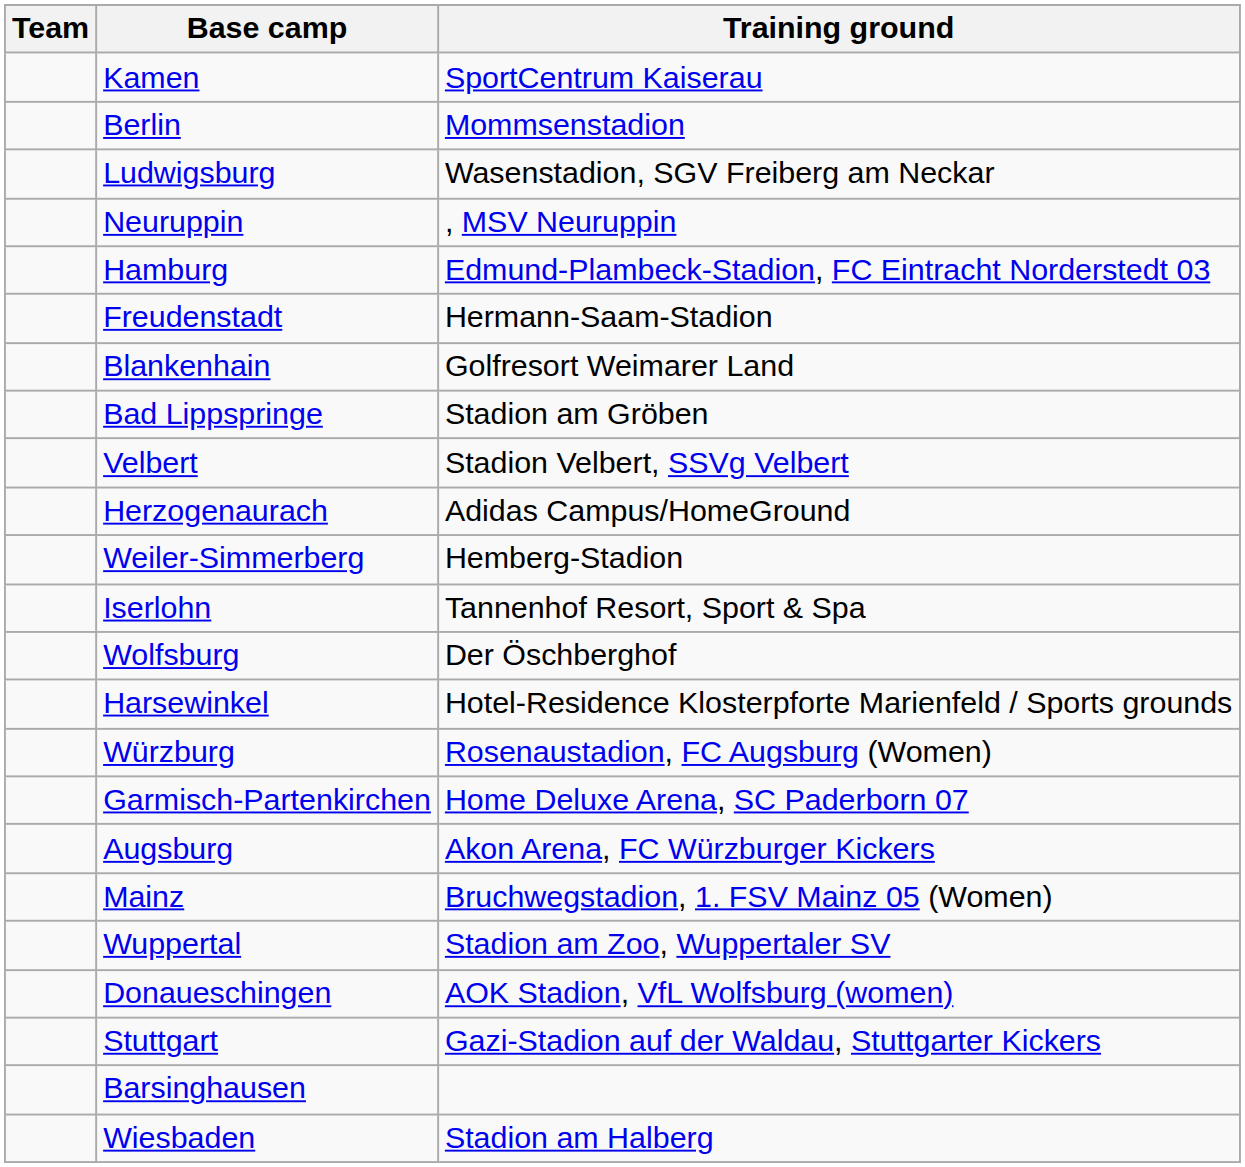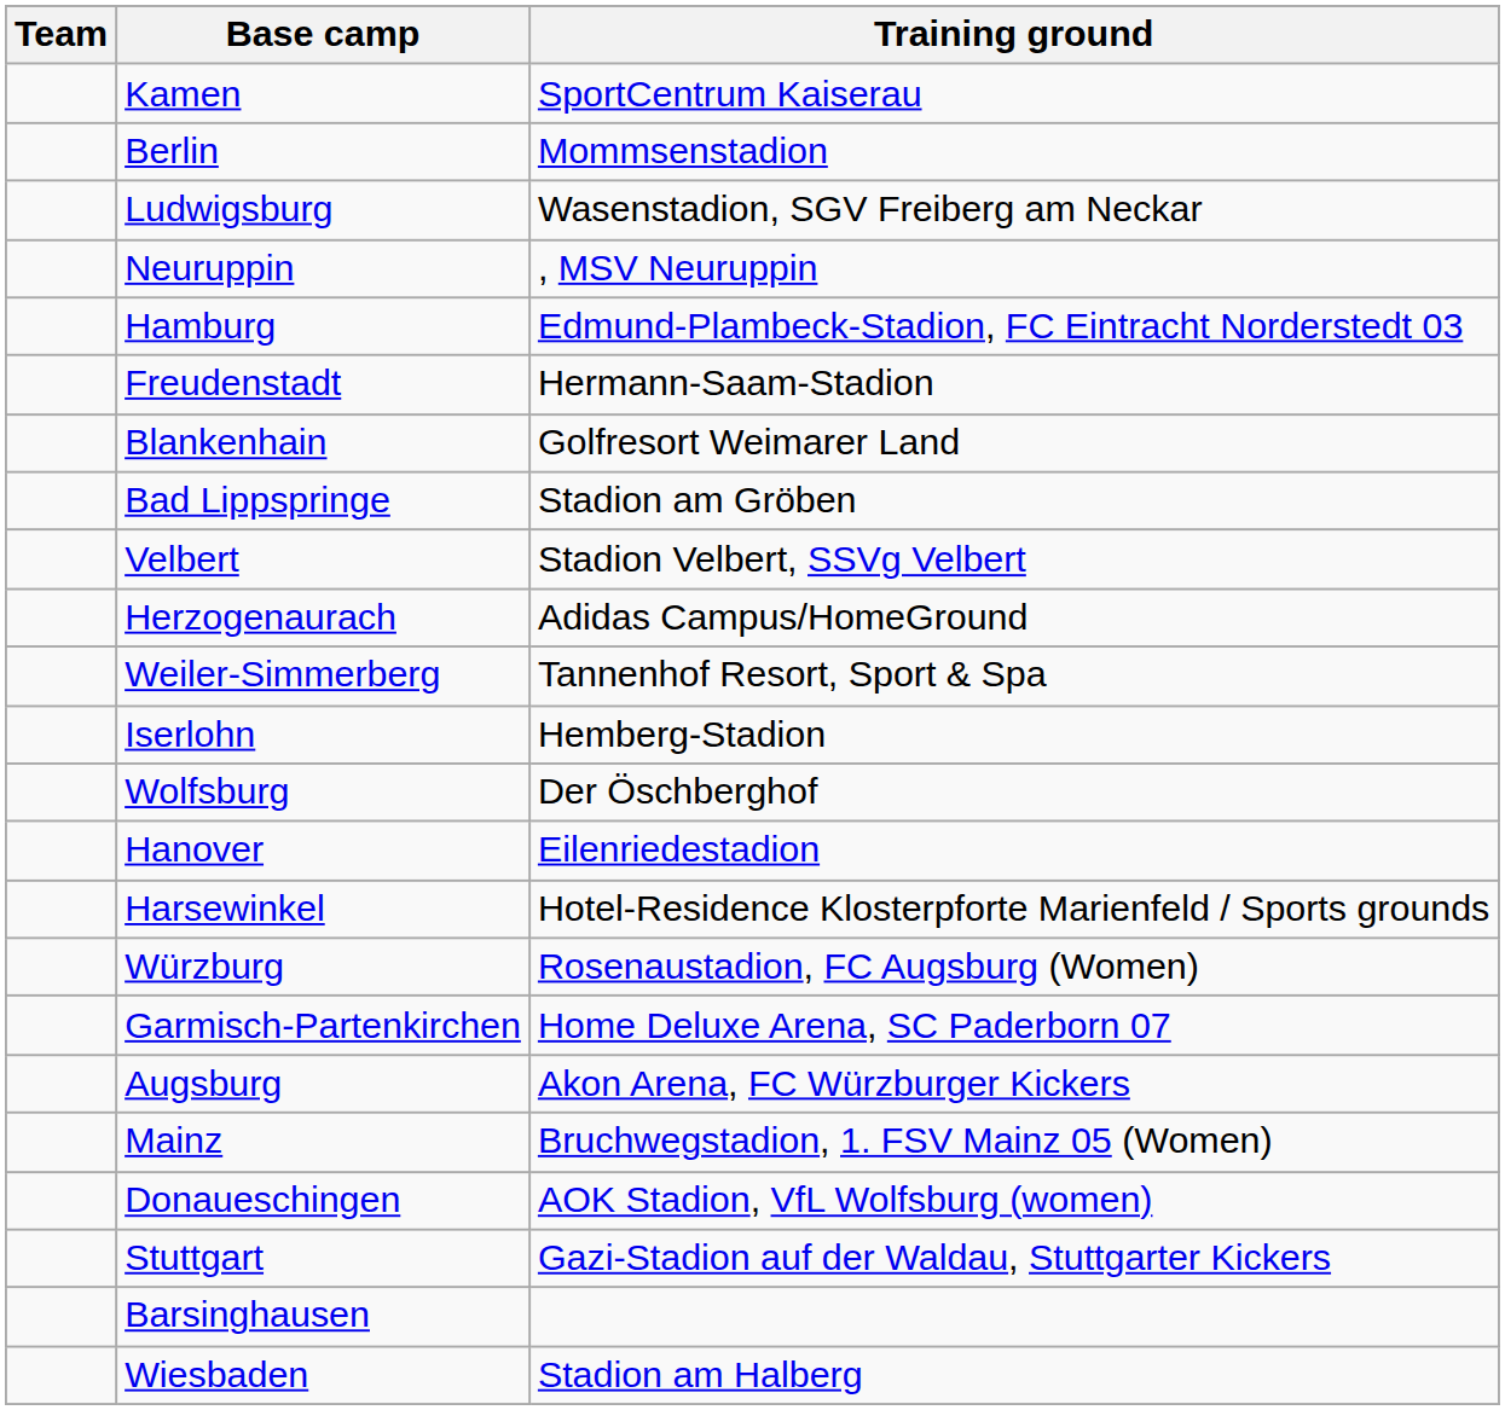 <table class="wikitable sortable">
 <tr>
 </tr>
 <tr>
 <th>Team</th>
 <th>Base camp</th>
 <th>Training ground</th>
 </tr>
 <tr>
 <td></td>
 <td><a href='#'>Kamen</a></td>
 <td><a href='#'>SportCentrum Kaiserau</a></td>
 </tr>
 <tr>
 <td></td>
 <td><a href='#'>Berlin</a></td>
 <td><a href='#'>Mommsenstadion</a></td>
 </tr>
 <tr>
 <td></td>
 <td><a href='#'>Ludwigsburg</a></td>
 <td>Wasenstadion, SGV Freiberg am Neckar</td>
 </tr>
 <tr>
 <td></td>
 <td><a href='#'>Neuruppin</a></td>
 <td>, <a href='#'>MSV Neuruppin</a></td>
 </tr>
 <tr>
 <td></td>
 <td><a href='#'>Hamburg</a></td>
 <td><a href='#'>Edmund-Plambeck-Stadion</a>, <a href='#'>FC Eintracht Norderstedt 03</a></td>
 </tr>
 <tr>
 <td></td>
 <td><a href='#'>Freudenstadt</a></td>
 <td>Hermann-Saam-Stadion</td>
 </tr>
 <tr>
 <td></td>
 <td><a href='#'>Blankenhain</a></td>
 <td>Golfresort Weimarer Land</td>
 </tr>
 <tr>
 <td></td>
 <td><a href='#'>Bad Lippspringe</a></td>
 <td>Stadion am Gröben</td>
 </tr>
 <tr>
 <td></td>
 <td><a href='#'>Velbert</a></td>
 <td>Stadion Velbert, <a href='#'>SSVg Velbert</a></td>
 </tr>
 <tr>
 <td></td>
 <td><a href='#'>Herzogenaurach</a></td>
 <td>Adidas Campus/HomeGround</td>
 </tr>
 <tr>
 <td></td>
 <td><a href='#'>Weiler-Simmerberg</a></td>
-<td>Hemberg-Stadion</td>
+<td>Tannenhof Resort, Sport & Spa</td>
 </tr>
 <tr>
 <td></td>
 <td><a href='#'>Iserlohn</a></td>
-<td>Tannenhof Resort, Sport & Spa</td>
+<td>Hemberg-Stadion</td>
 </tr>
 <tr>
 <td></td>
 <td><a href='#'>Wolfsburg</a></td>
 <td>Der Öschberghof</td>
+</tr>
+<tr>
+<td></td>
+<td><a href='#'>Hanover</a></td>
+<td><a href='#'>Eilenriedestadion</a></td>
 </tr>
 <tr>
 <td></td>
 <td><a href='#'>Harsewinkel</a></td>
 <td>Hotel-Residence Klosterpforte Marienfeld / Sports grounds</td>
 </tr>
 <tr>
 <td></td>
 <td><a href='#'>Würzburg</a></td>
 <td><a href='#'>Rosenaustadion</a>, <a href='#'>FC Augsburg</a> (Women)</td>
 </tr>
 <tr>
 <td></td>
 <td><a href='#'>Garmisch-Partenkirchen</a></td>
 <td><a href='#'>Home Deluxe Arena</a>, <a href='#'>SC Paderborn 07</a></td>
 </tr>
 <tr>
 <td></td>
 <td><a href='#'>Augsburg</a></td>
 <td><a href='#'>Akon Arena</a>, <a href='#'>FC Würzburger Kickers</a></td>
 </tr>
 <tr>
 <td></td>
 <td><a href='#'>Mainz</a></td>
 <td><a href='#'>Bruchwegstadion</a>, <a href='#'>1. FSV Mainz 05</a> (Women)</td>
 </tr>
 <tr>
 <td></td>
-<td><a href='#'>Wuppertal</a></td>
-<td><a href='#'>Stadion am Zoo</a>, <a href='#'>Wuppertaler SV</a></td>
-</tr>
-<tr>
-<td></td>
 <td><a href='#'>Donaueschingen</a></td>
 <td><a href='#'>AOK Stadion</a>, <a href='#'>VfL Wolfsburg (women)</a></td>
 </tr>
 <tr>
 <td></td>
 <td><a href='#'>Stuttgart</a></td>
 <td><a href='#'>Gazi-Stadion auf der Waldau</a>, <a href='#'>Stuttgarter Kickers</a></td>
 </tr>
 <tr>
 <td></td>
 <td><a href='#'>Barsinghausen</a></td>
 <td></td>
 </tr>
 <tr>
 <td></td>
 <td><a href='#'>Wiesbaden</a></td>
 <td><a href='#'>Stadion am Halberg</a></td>
 </tr>
 </table>
